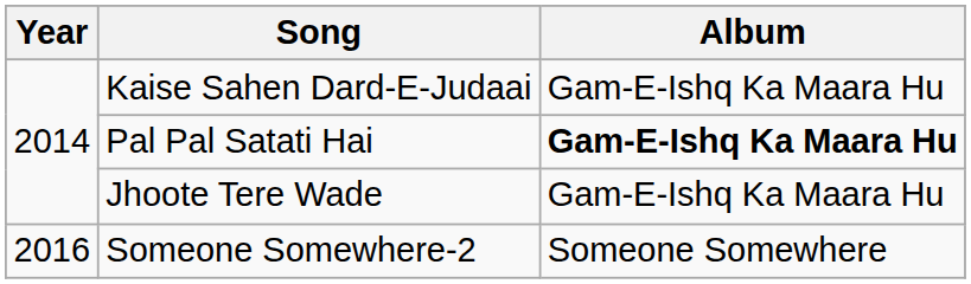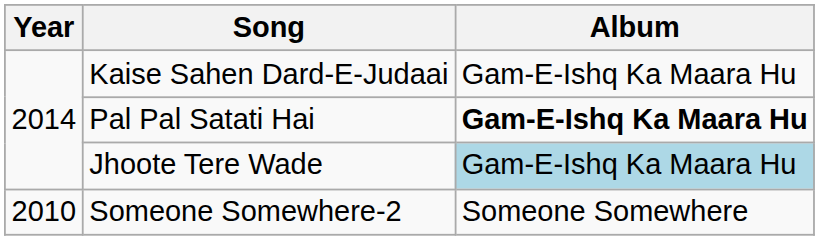 <table class="wikitable sortable">
 <tr>
 <th>Year</th>
 <th>Song</th>
 <th>Album</th>
 </tr>
 <tr>
 <td rowspan="3">2014</td>
 <td>Kaise Sahen Dard-E-Judaai</td>
 <td>Gam-E-Ishq Ka Maara Hu</td>
 </tr>
 <tr>
 <td>Pal Pal Satati Hai</td>
 <td><strong>Gam-E-Ishq Ka Maara Hu</strong></td>
 </tr>
 <tr>
 <td>Jhoote Tere Wade</td>
-<td>Gam-E-Ishq Ka Maara Hu</td>
+<td style="background: lightblue;">Gam-E-Ishq Ka Maara Hu</td>
 </tr>
 <tr>
-<td>2016</td>
+<td>2010</td>
 <td>Someone Somewhere-2</td>
 <td>Someone Somewhere</td>
 </tr>
 </table>
